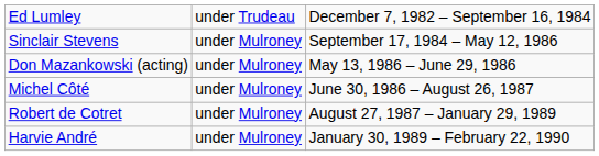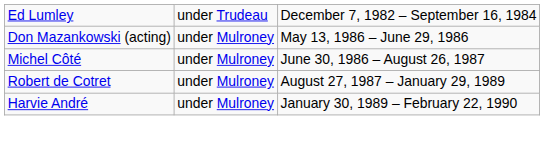 <table class="wikitable">
 <tr>
 <td><a href='#'>Ed Lumley</a></td>
 <td>under <a href='#'>Trudeau</a></td>
 <td>December 7, 1982 – September 16, 1984</td>
-</tr>
-<tr>
-<td><a href='#'>Sinclair Stevens</a></td>
-<td>under <a href='#'>Mulroney</a></td>
-<td>September 17, 1984 – May 12, 1986</td>
 </tr>
 <tr>
 <td><a href='#'>Don Mazankowski</a> (acting)</td>
 <td>under <a href='#'>Mulroney</a></td>
 <td>May 13, 1986 – June 29, 1986</td>
 </tr>
 <tr>
 <td><a href='#'>Michel Côté</a></td>
 <td>under <a href='#'>Mulroney</a></td>
 <td>June 30, 1986 – August 26, 1987</td>
 </tr>
 <tr>
 <td><a href='#'>Robert de Cotret</a></td>
 <td>under <a href='#'>Mulroney</a></td>
 <td>August 27, 1987 – January 29, 1989</td>
 </tr>
 <tr>
 <td><a href='#'>Harvie André</a></td>
 <td>under <a href='#'>Mulroney</a></td>
 <td>January 30, 1989 – February 22, 1990</td>
 </tr>
 </table>
